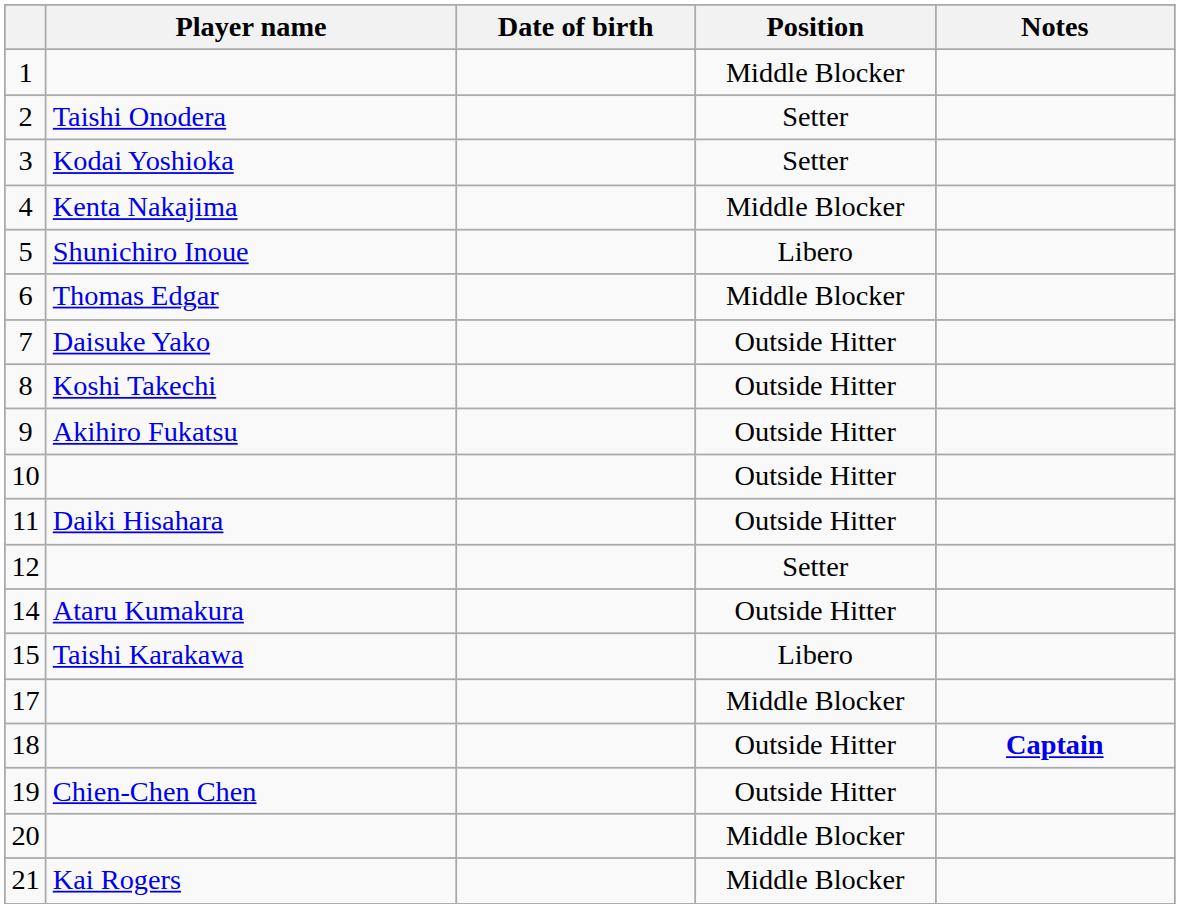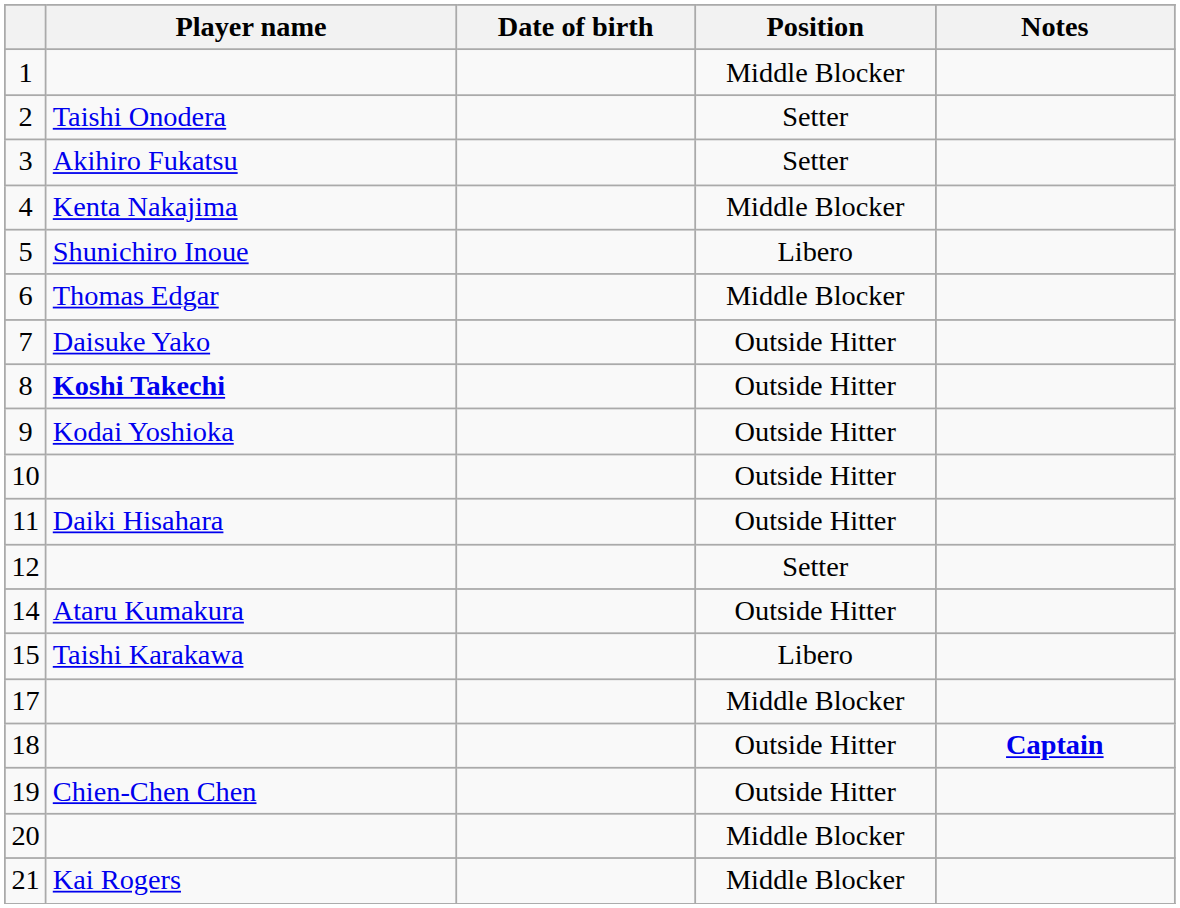 <table class="wikitable sortable" style="font-size:100%; text-align:center;">
 <tr>
 <th></th>
 <th style="width:14em">Player name</th>
 <th style="width:8em">Date of birth</th>
 <th style="width:8em">Position</th>
 <th style="width:8em">Notes</th>
 </tr>
 <tr>
 <td>1</td>
 <td align=left> </td>
 <td align=right></td>
 <td>Middle Blocker</td>
 <td></td>
 </tr>
 <tr>
 <td>2</td>
 <td align=left> <a href='#'>Taishi Onodera</a></td>
 <td align=right></td>
 <td>Setter</td>
 <td></td>
 </tr>
 <tr>
 <td>3</td>
-<td align=left> <a href='#'>Kodai Yoshioka</a></td>
+<td align=left> <a href='#'>Akihiro Fukatsu</a></td>
 <td align=right></td>
 <td>Setter</td>
 <td></td>
 </tr>
 <tr>
 <td>4</td>
 <td align=left> <a href='#'>Kenta Nakajima</a></td>
 <td align=right></td>
 <td>Middle Blocker</td>
 <td></td>
 </tr>
 <tr>
 <td>5</td>
 <td align=left> <a href='#'>Shunichiro Inoue</a></td>
 <td align=right></td>
 <td>Libero</td>
 <td></td>
 </tr>
 <tr>
 <td>6</td>
 <td align=left> <a href='#'>Thomas Edgar</a></td>
 <td align=right></td>
 <td>Middle Blocker</td>
 <td></td>
 </tr>
 <tr>
 <td>7</td>
 <td align=left> <a href='#'>Daisuke Yako</a></td>
 <td align=right></td>
 <td>Outside Hitter</td>
 <td></td>
 </tr>
 <tr>
 <td>8</td>
-<td align=left> <a href='#'>Koshi Takechi</a></td>
+<td align=left><strong> <a href='#'>Koshi Takechi</a></strong></td>
 <td align=right></td>
 <td>Outside Hitter</td>
 <td></td>
 </tr>
 <tr>
 <td>9</td>
-<td align=left> <a href='#'>Akihiro Fukatsu</a></td>
+<td align=left> <a href='#'>Kodai Yoshioka</a></td>
 <td align=right></td>
 <td>Outside Hitter</td>
 <td></td>
 </tr>
 <tr>
 <td>10</td>
 <td align=left> </td>
 <td align=right></td>
 <td>Outside Hitter</td>
 <td></td>
 </tr>
 <tr>
 <td>11</td>
 <td align=left> <a href='#'>Daiki Hisahara</a></td>
 <td align=right></td>
 <td>Outside Hitter</td>
 <td></td>
 </tr>
 <tr>
 <td>12</td>
 <td align=left> </td>
 <td align=right></td>
 <td>Setter</td>
 <td></td>
 </tr>
 <tr>
 <td>14</td>
 <td align=left> <a href='#'>Ataru Kumakura</a></td>
 <td align=right></td>
 <td>Outside Hitter</td>
 <td></td>
 </tr>
 <tr>
 <td>15</td>
 <td align=left> <a href='#'>Taishi Karakawa</a></td>
 <td align=right></td>
 <td>Libero</td>
 <td></td>
 </tr>
 <tr>
 <td>17</td>
 <td align=left> </td>
 <td align=right></td>
 <td>Middle Blocker</td>
 <td></td>
 </tr>
 <tr>
 <td>18</td>
 <td align=left> </td>
 <td align=right></td>
 <td>Outside Hitter</td>
 <td><strong><a href='#'>Captain</a></strong></td>
 </tr>
 <tr>
 <td>19</td>
 <td align=left> <a href='#'>Chien-Chen Chen</a></td>
 <td align=right></td>
 <td>Outside Hitter</td>
 <td></td>
 </tr>
 <tr>
 <td>20</td>
 <td align=left> </td>
 <td align=right></td>
 <td>Middle Blocker</td>
 <td></td>
 </tr>
 <tr>
 <td>21</td>
 <td align=left> <a href='#'>Kai Rogers</a></td>
 <td align=right></td>
 <td>Middle Blocker</td>
 <td></td>
 </tr>
 <tr>
 </tr>
 </table>
